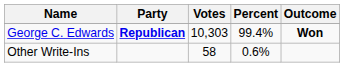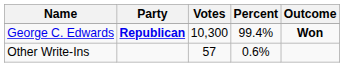 <table class=wikitable style="text-align:center">
 <tr>
 <th>Name</th>
 <th>Party</th>
 <th>Votes</th>
 <th>Percent</th>
 <th>Outcome</th>
 </tr>
 <tr>
 </tr>
 <tr>
 <td align=left><a href='#'>George C. Edwards</a></td>
 <td><strong><a href='#'>Republican</a></strong></td>
-<td>10,303</td>
+<td>10,300</td>
 <td>99.4%</td>
 <td><strong>Won</strong></td>
 </tr>
 <tr>
 <td align=left>Other Write-Ins</td>
 <td></td>
-<td>58</td>
+<td>57</td>
 <td>0.6%</td>
 <td></td>
 </tr>
 </table>
